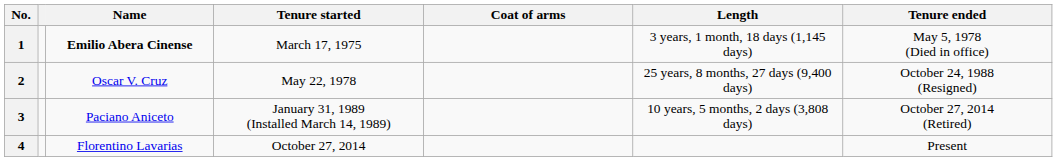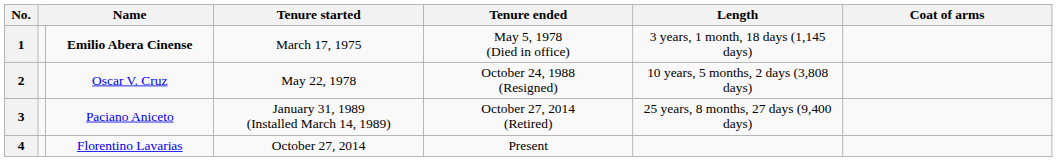 <table class="wikitable" style="text-align:center;">
 <tr>
 <th scope="col">No.</th>
 <th scope="col" style="border-right:none;"></th>
 <th scope="col" style="border-left:none;">Name</th>
 <th scope="col" style="width:20%;">Tenure started</th>
+<th scope="col" style="width:20%;">Tenure ended</th>
+<th scope="col" style="width:20%;">Length</th>
 <th scope="col" style="width:20%;">Coat of arms</th>
-<th scope="col" style="width:20%;">Length</th>
-<th scope="col" style="width:20%;">Tenure ended</th>
 </tr>
 <tr>
 <th scope="row">1</th>
 <td></td>
 <td><strong>Emilio Abera Cinense</strong></td>
 <td>March 17, 1975</td>
+<td>May 5, 1978<br>(Died in office)</td>
+<td>3 years, 1 month, 18 days (1,145 days)</td>
 <td></td>
-<td>3 years, 1 month, 18 days (1,145 days)</td>
-<td>May 5, 1978<br>(Died in office)</td>
 </tr>
 <tr>
 <th scope="row">2</th>
 <td></td>
 <td><a href='#'>Oscar V. Cruz</a></td>
 <td>May 22, 1978</td>
+<td>October 24, 1988<br>(Resigned)</td>
+<td>10 years, 5 months, 2 days (3,808 days)</td>
 <td></td>
-<td>25 years, 8 months, 27 days (9,400 days)</td>
-<td>October 24, 1988<br>(Resigned)</td>
 </tr>
 <tr>
 <th scope="row">3</th>
 <td></td>
 <td><a href='#'>Paciano Aniceto</a></td>
 <td>January 31, 1989<br>(Installed March 14, 1989)</td>
+<td>October 27, 2014<br>(Retired)</td>
+<td>25 years, 8 months, 27 days (9,400 days)</td>
 <td></td>
-<td>10 years, 5 months, 2 days (3,808 days)</td>
-<td>October 27, 2014<br>(Retired)</td>
 </tr>
 <tr>
 <th scope="row">4</th>
 <td></td>
 <td><a href='#'>Florentino Lavarias</a></td>
 <td>October 27, 2014</td>
+<td>Present</td>
 <td></td>
 <td></td>
-<td>Present</td>
 </tr>
 </table>
